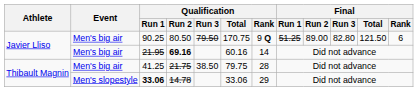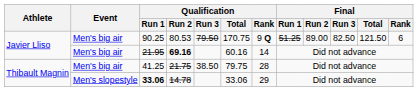 <table class=wikitable style="text-align:center; font-size:90%">
 <tr>
 <th rowspan=2>Athlete</th>
 <th rowspan=2>Event</th>
 <th colspan=5>Qualification</th>
 <th colspan=5>Final</th>
 </tr>
 <tr style="font-size:95%">
 <th>Run 1</th>
 <th>Run 2</th>
 <th>Run 3</th>
 <th>Total</th>
 <th>Rank</th>
 <th>Run 1</th>
 <th>Run 2</th>
 <th>Run 3</th>
 <th>Total</th>
 <th>Rank</th>
 </tr>
 <tr>
 <td align=left rowspan=2><a href='#'>Javier Lliso</a></td>
 <td align=left><a href='#'>Men's big air</a></td>
 <td>90.25</td>
-<td>80.50</td>
+<td>80.53</td>
 <td><s>79.50</s></td>
 <td>170.75</td>
 <td>9 <strong>Q</strong></td>
 <td><s>51.25</s></td>
 <td>89.00</td>
-<td>82.80</td>
+<td>82.50</td>
 <td>121.50</td>
 <td>6</td>
 </tr>
 <tr>
 <td align=left><a href='#'>Men's big air</a></td>
 <td><s>21.95</s></td>
 <td><strong>69.16</strong></td>
 <td></td>
 <td>60.16</td>
 <td>14</td>
 <td colspan=5>Did not advance</td>
 </tr>
 <tr>
 <td align=left rowspan=2><a href='#'>Thibault Magnin</a></td>
 <td align=left><a href='#'>Men's big air</a></td>
 <td>41.25</td>
 <td><s>21.75</s></td>
 <td>38.50</td>
 <td>79.75</td>
 <td>28</td>
 <td colspan=5>Did not advance</td>
 </tr>
 <tr>
 <td align=left><a href='#'>Men's slopestyle</a></td>
 <td><strong>33.06</strong></td>
 <td><s>14.78</s></td>
 <td></td>
 <td>33.06</td>
 <td>29</td>
 <td colspan=5>Did not advance</td>
 </tr>
 </table>
